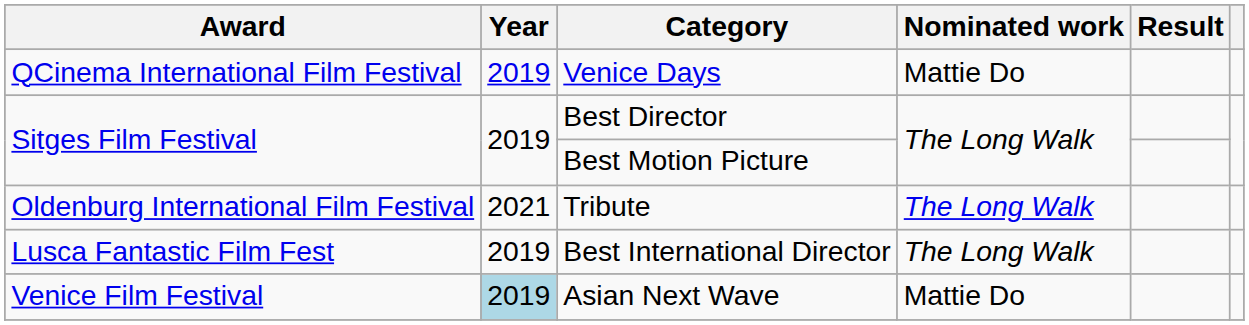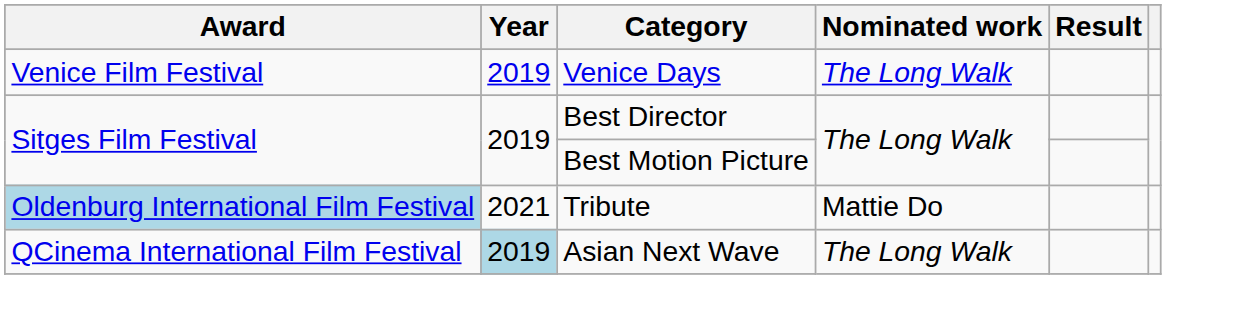 <table class="wikitable">
 <tr>
 <th>Award</th>
 <th>Year</th>
 <th>Category</th>
 <th>Nominated work</th>
 <th>Result</th>
 <th></th>
 </tr>
 <tr>
-<td><a href='#'>QCinema International Film Festival</a></td>
+<td><a href='#'>Venice Film Festival</a></td>
 <td><a href='#'>2019</a></td>
 <td><a href='#'>Venice Days</a></td>
-<td>Mattie Do</td>
+<td><em><a href='#'>The Long Walk</a></em></td>
 <td></td>
 <td></td>
 </tr>
 <tr>
 <td rowspan="2"><a href='#'>Sitges Film Festival</a></td>
 <td rowspan="2">2019</td>
 <td>Best Director</td>
 <td rowspan="2"><em>The Long Walk</em></td>
 <td></td>
 <td rowspan="2"></td>
 </tr>
 <tr>
 <td>Best Motion Picture</td>
 <td></td>
 </tr>
 <tr>
-<td><a href='#'>Oldenburg International Film Festival</a></td>
+<td style="background: lightblue;"><a href='#'>Oldenburg International Film Festival</a></td>
 <td>2021</td>
 <td>Tribute</td>
-<td><em><a href='#'>The Long Walk</a></em></td>
+<td>Mattie Do</td>
 <td></td>
 <td></td>
 </tr>
 <tr>
-<td><a href='#'>Lusca Fantastic Film Fest</a></td>
-<td>2019</td>
-<td>Best International Director</td>
+<td><a href='#'>QCinema International Film Festival</a></td>
+<td style="background: lightblue;">2019</td>
+<td>Asian Next Wave</td>
 <td><em>The Long Walk</em></td>
 <td></td>
 <td></td>
 </tr>
-<tr>
-<td><a href='#'>Venice Film Festival</a></td>
-<td style="background: lightblue;">2019</td>
-<td>Asian Next Wave</td>
-<td>Mattie Do</td>
-<td></td>
-<td></td>
-</tr>
 </table>
